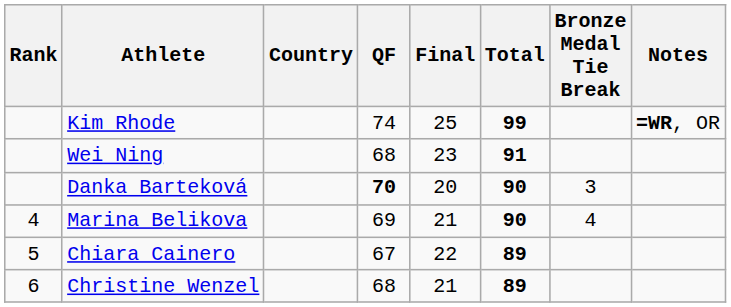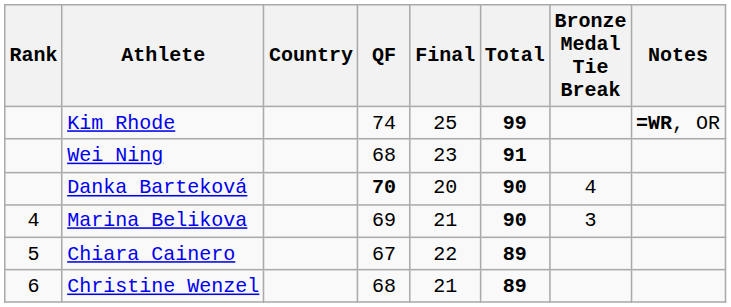 <table class="wikitable sortable" style="text-align:center">
 <tr>
 <th>Rank</th>
 <th>Athlete</th>
 <th>Country</th>
 <th class="unsortable" style="width: 28px">QF</th>
 <th class="unsortable" style="width: 28px">Final</th>
 <th>Total</th>
 <th class="unsortable" style="width: 28px">Bronze Medal <br> Tie Break</th>
 <th class="unsortable">Notes</th>
 </tr>
 <tr>
 <td align="center"></td>
 <td align="left"><a href='#'>Kim Rhode</a></td>
 <td align="left"></td>
 <td>74</td>
 <td>25</td>
 <td><strong>99</strong></td>
 <td></td>
 <td><strong>=WR</strong>, OR</td>
 </tr>
 <tr>
 <td align="center"></td>
 <td align="left"><a href='#'>Wei Ning</a></td>
 <td align="left"></td>
 <td>68</td>
 <td>23</td>
 <td><strong>91</strong></td>
 <td></td>
 <td></td>
 </tr>
 <tr>
 <td align="center"></td>
 <td align="left"><a href='#'>Danka Barteková</a></td>
 <td align="left"></td>
 <td><strong>70</strong></td>
 <td>20</td>
 <td><strong>90</strong></td>
-<td>3</td>
+<td>4</td>
 <td></td>
 </tr>
 <tr>
 <td>4</td>
 <td align="left"><a href='#'>Marina Belikova</a></td>
 <td align="left"></td>
 <td>69</td>
 <td>21</td>
 <td><strong>90</strong></td>
-<td>4</td>
+<td>3</td>
 <td></td>
 </tr>
 <tr>
 <td>5</td>
 <td align="left"><a href='#'>Chiara Cainero</a></td>
 <td align="left"></td>
 <td>67</td>
 <td>22</td>
 <td><strong>89</strong></td>
 <td></td>
 <td></td>
 </tr>
 <tr>
 <td>6</td>
 <td align="left"><a href='#'>Christine Wenzel</a></td>
 <td align="left"></td>
 <td>68</td>
 <td>21</td>
 <td><strong>89</strong></td>
 <td></td>
 <td></td>
 </tr>
 </table>
